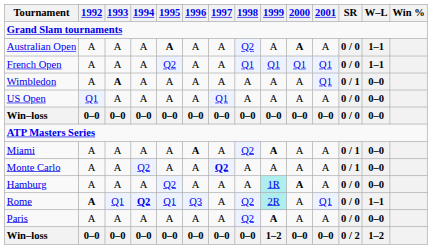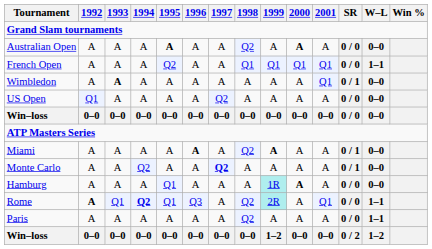 <table class=wikitable style=text-align:center;font-size:97%>
 <tr>
 <th>Tournament</th>
 <th><a href='#'>1992</a></th>
 <th><a href='#'>1993</a></th>
 <th><a href='#'>1994</a></th>
 <th><a href='#'>1995</a></th>
 <th><a href='#'>1996</a></th>
 <th><a href='#'>1997</a></th>
 <th><a href='#'>1998</a></th>
 <th><a href='#'>1999</a></th>
 <th><a href='#'>2000</a></th>
 <th><a href='#'>2001</a></th>
 <th>SR</th>
 <th>W–L</th>
 <th>Win %</th>
 </tr>
 <tr>
 <td colspan=23 align=left><strong><a href='#'>Grand Slam tournaments</a></strong></td>
 </tr>
 <tr>
 <td align=left><a href='#'>Australian Open</a></td>
 <td>A</td>
 <td>A</td>
 <td>A</td>
 <td><strong>A</strong></td>
 <td>A</td>
 <td>A</td>
 <td bgcolor=ecf2ff><a href='#'>Q2</a></td>
 <td>A</td>
 <td><strong>A</strong></td>
 <td>A</td>
 <th>0 / 0</th>
-<th>1–1</th>
+<th>0–0</th>
 <th></th>
 </tr>
 <tr>
 <td align=left><a href='#'>French Open</a></td>
 <td>A</td>
 <td>A</td>
 <td>A</td>
 <td bgcolor=ecf2ff><a href='#'>Q2</a></td>
 <td>A</td>
 <td>A</td>
 <td bgcolor=ecf2ff><a href='#'>Q1</a></td>
 <td bgcolor=ecf2ff><a href='#'>Q1</a></td>
 <td bgcolor=ecf2ff><a href='#'>Q1</a></td>
 <td bgcolor=ecf2ff><a href='#'>Q1</a></td>
 <th>0 / 0</th>
 <th>1–1</th>
 <th></th>
 </tr>
 <tr>
 <td align=left><a href='#'>Wimbledon</a></td>
 <td>A</td>
 <td><strong>A</strong></td>
 <td>A</td>
 <td>A</td>
 <td>A</td>
 <td>A</td>
 <td>A</td>
 <td>A</td>
 <td>A</td>
 <td bgcolor=ecf2ff><a href='#'>Q1</a></td>
 <th>0 / 1</th>
 <th>0–0</th>
 <th></th>
 </tr>
 <tr>
 <td align=left><a href='#'>US Open</a></td>
 <td bgcolor=ecf2ff><a href='#'>Q1</a></td>
 <td>A</td>
 <td>A</td>
 <td>A</td>
 <td>A</td>
-<td bgcolor=ecf2ff><a href='#'>Q1</a></td>
+<td bgcolor=ecf2ff><a href='#'>Q2</a></td>
 <td>A</td>
 <td>A</td>
 <td>A</td>
 <td>A</td>
 <th>0 / 0</th>
 <th>0–0</th>
 <th></th>
 </tr>
 <tr>
 <th style=text-align:left>Win–loss</th>
 <th>0–0</th>
 <th>0–0</th>
 <th>0–0</th>
 <th>0–0</th>
 <th>0–0</th>
 <th>0–0</th>
 <th>0–0</th>
 <th>0–0</th>
 <th>0–0</th>
 <th>0–0</th>
 <th>0 / 0</th>
 <th>0–0</th>
 <th></th>
 </tr>
 <tr>
 <td colspan=23 align=left><strong><a href='#'>ATP Masters Series</a></strong></td>
 </tr>
 <tr>
 <td align=left><a href='#'>Miami</a></td>
 <td>A</td>
 <td>A</td>
 <td>A</td>
 <td>A</td>
 <td><strong>A</strong></td>
 <td>A</td>
 <td bgcolor=ecf2ff><a href='#'>Q2</a></td>
 <td><strong>A</strong></td>
 <td>A</td>
 <td>A</td>
 <th>0 / 1</th>
 <th>0–0</th>
 <th></th>
 </tr>
 <tr>
 <td align=left><a href='#'>Monte Carlo</a></td>
 <td>A</td>
 <td>A</td>
 <td bgcolor=ecf2ff><a href='#'>Q2</a></td>
 <td>A</td>
 <td>A</td>
 <td bgcolor=ecf2ff><strong><a href='#'>Q2</a></strong></td>
 <td>A</td>
 <td>A</td>
 <td>A</td>
 <td>A</td>
 <th>0 / 1</th>
 <th>0–0</th>
 <th></th>
 </tr>
 <tr>
 <td align=left><a href='#'>Hamburg</a></td>
 <td>A</td>
 <td>A</td>
 <td>A</td>
-<td bgcolor=ecf2ff><a href='#'>Q2</a></td>
+<td bgcolor=ecf2ff><a href='#'>Q1</a></td>
 <td>A</td>
 <td>A</td>
 <td>A</td>
 <td bgcolor=afeeee><a href='#'>1R</a></td>
 <td><strong>A</strong></td>
 <td>A</td>
 <th>0 / 0</th>
 <th>0–0</th>
 <th></th>
 </tr>
 <tr>
 <td align=left><a href='#'>Rome</a></td>
 <td><strong>A</strong></td>
 <td bgcolor=ecf2ff><a href='#'>Q1</a></td>
 <td bgcolor=ecf2ff><strong><a href='#'>Q2</a></strong></td>
 <td bgcolor=ecf2ff><a href='#'>Q1</a></td>
 <td bgcolor=ecf2ff><a href='#'>Q3</a></td>
 <td>A</td>
 <td bgcolor=ecf2ff><a href='#'>Q2</a></td>
 <td bgcolor=afeeee><a href='#'>2R</a></td>
 <td>A</td>
 <td bgcolor=ecf2ff><a href='#'>Q1</a></td>
 <th>0 / 0</th>
 <th>1–1</th>
 <th></th>
 </tr>
 <tr>
 <td align=left><a href='#'>Paris</a></td>
 <td>A</td>
 <td>A</td>
 <td>A</td>
 <td>A</td>
 <td>A</td>
 <td>A</td>
 <td bgcolor=ecf2ff><a href='#'>Q2</a></td>
-<td><strong>A</strong></td>
+<td>A</td>
 <td>A</td>
 <td>A</td>
 <th>0 / 0</th>
-<th>0–0</th>
+<th>1–1</th>
 <th></th>
 </tr>
 <tr>
 <th style=text-align:left>Win–loss</th>
 <th>0–0</th>
 <th>0–0</th>
 <th>0–0</th>
 <th>0–0</th>
 <th>0–0</th>
 <th>0–0</th>
 <th>0–0</th>
 <th>1–2</th>
 <th>0–0</th>
 <th>0–0</th>
 <th>0 / 2</th>
 <th>1–2</th>
 <th></th>
 </tr>
 </table>
